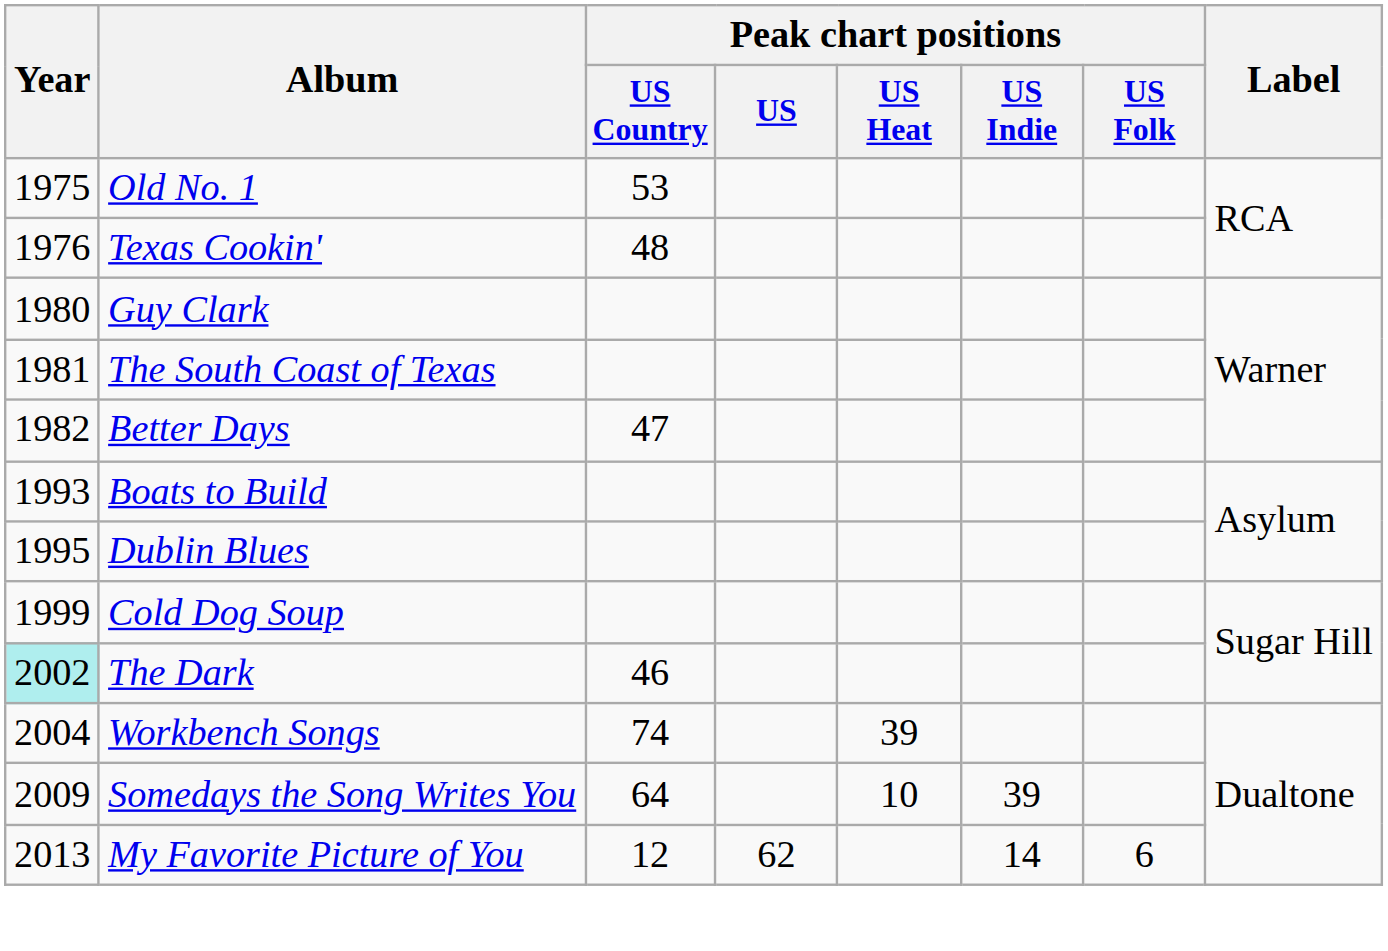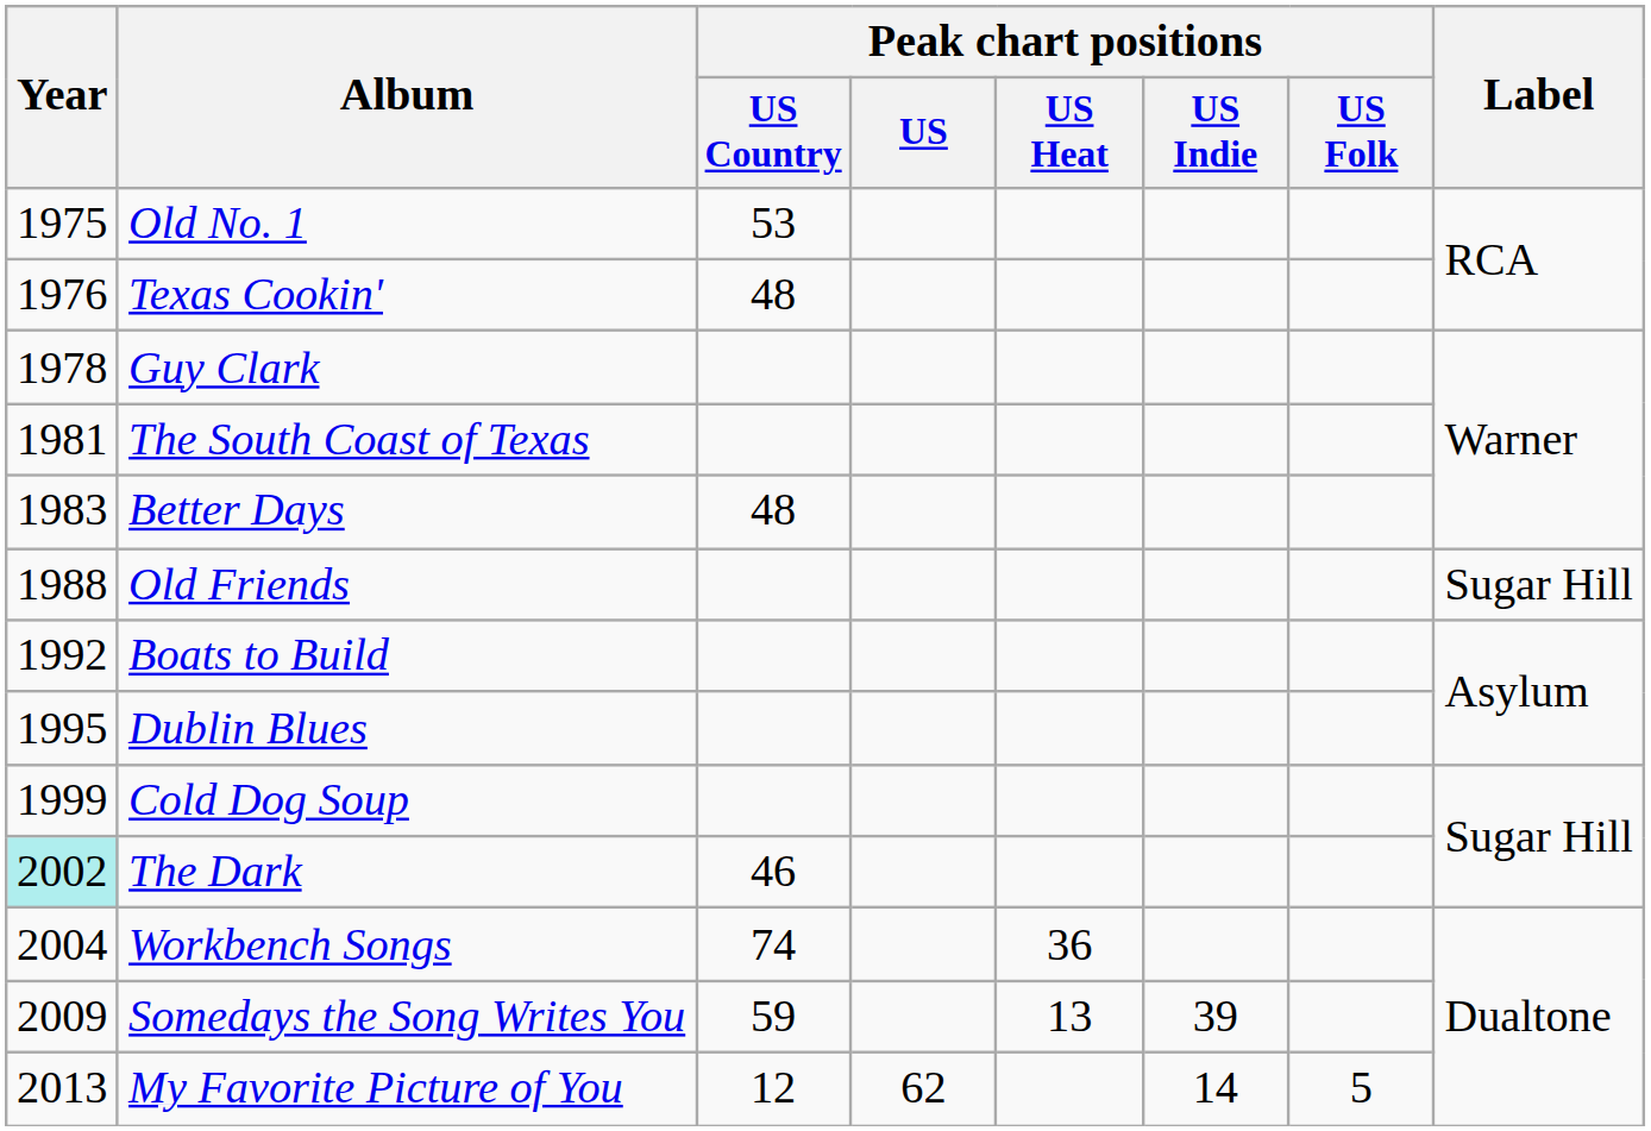 <table class="wikitable">
 <tr>
 <th rowspan="2">Year</th>
 <th rowspan="2">Album</th>
 <th colspan="5">Peak chart positions</th>
 <th rowspan="2">Label</th>
 </tr>
 <tr style="font-size:smaller;">
 <th style="width:45px;"><a href='#'>US Country</a></th>
 <th style="width:45px;"><a href='#'>US</a></th>
 <th style="width:45px;"><a href='#'>US Heat</a></th>
 <th style="width:45px;"><a href='#'>US Indie</a></th>
 <th style="width:45px;"><a href='#'>US Folk</a></th>
 </tr>
 <tr>
 <td>1975</td>
 <td><em><a href='#'>Old No. 1</a></em></td>
 <td style="text-align:center;">53</td>
 <td></td>
 <td></td>
 <td></td>
 <td></td>
 <td rowspan="2">RCA</td>
 </tr>
 <tr>
 <td>1976</td>
 <td><em><a href='#'>Texas Cookin'</a></em></td>
 <td style="text-align:center;">48</td>
 <td></td>
 <td></td>
 <td></td>
 <td></td>
 </tr>
 <tr>
-<td>1980</td>
+<td>1978</td>
 <td><em><a href='#'>Guy Clark</a></em></td>
 <td></td>
 <td></td>
 <td></td>
 <td></td>
 <td></td>
 <td rowspan="3">Warner</td>
 </tr>
 <tr>
 <td>1981</td>
 <td><em><a href='#'>The South Coast of Texas</a></em></td>
 <td></td>
 <td></td>
 <td></td>
 <td></td>
 <td></td>
 </tr>
 <tr>
-<td>1982</td>
+<td>1983</td>
 <td><em><a href='#'>Better Days</a></em></td>
-<td style="text-align:center;">47</td>
+<td style="text-align:center;">48</td>
 <td></td>
 <td></td>
 <td></td>
 <td></td>
 </tr>
 <tr>
-<td>1993</td>
+<td>1988</td>
+<td><em><a href='#'>Old Friends</a></em></td>
+<td></td>
+<td></td>
+<td></td>
+<td></td>
+<td></td>
+<td>Sugar Hill</td>
+</tr>
+<tr>
+<td>1992</td>
 <td><em><a href='#'>Boats to Build</a></em></td>
 <td></td>
 <td></td>
 <td></td>
 <td></td>
 <td></td>
 <td rowspan="2">Asylum</td>
 </tr>
 <tr>
 <td>1995</td>
 <td><em><a href='#'>Dublin Blues</a></em></td>
 <td></td>
 <td></td>
 <td></td>
 <td></td>
 <td></td>
 </tr>
 <tr>
 <td>1999</td>
 <td><em><a href='#'>Cold Dog Soup</a></em></td>
 <td></td>
 <td></td>
 <td></td>
 <td></td>
 <td></td>
 <td rowspan="2">Sugar Hill</td>
 </tr>
 <tr>
 <td style="background: paleturquoise;">2002</td>
 <td><em><a href='#'>The Dark</a></em></td>
 <td style="text-align:center;">46</td>
 <td></td>
 <td></td>
 <td></td>
 <td></td>
 </tr>
 <tr>
 <td>2004</td>
 <td><em><a href='#'>Workbench Songs</a></em></td>
 <td style="text-align:center;">74</td>
 <td></td>
-<td style="text-align:center;">39</td>
+<td style="text-align:center;">36</td>
 <td></td>
 <td></td>
 <td rowspan="3">Dualtone</td>
 </tr>
 <tr>
 <td>2009</td>
 <td><em><a href='#'>Somedays the Song Writes You</a></em></td>
-<td style="text-align:center;">64</td>
+<td style="text-align:center;">59</td>
 <td></td>
-<td style="text-align:center;">10</td>
+<td style="text-align:center;">13</td>
 <td style="text-align:center;">39</td>
 <td></td>
 </tr>
 <tr>
 <td>2013</td>
 <td><em><a href='#'>My Favorite Picture of You</a></em></td>
 <td style="text-align:center;">12</td>
 <td style="text-align:center;">62</td>
 <td></td>
 <td style="text-align:center;">14</td>
-<td style="text-align:center;">6</td>
+<td style="text-align:center;">5</td>
 </tr>
 </table>
